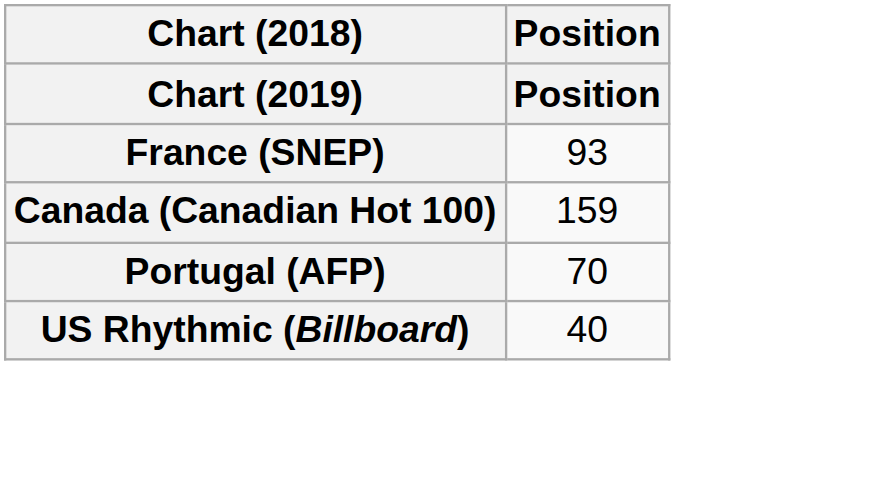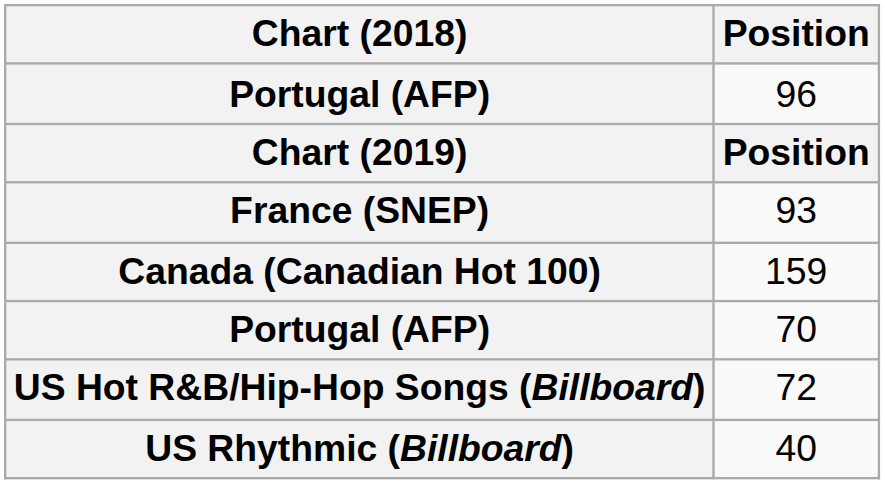 <table class="wikitable sortable plainrowheaders" style="text-align:center">
 <tr>
 <th scope="col">Chart (2018)</th>
 <th scope="col">Position</th>
+</tr>
+<tr>
+<th scope="row">Portugal (AFP)</th>
+<td>96</td>
 </tr>
 <tr>
 <th scope="col">Chart (2019)</th>
 <th scope="col">Position</th>
 </tr>
 <tr>
 <th scope="row">France (SNEP)</th>
 <td>93</td>
 </tr>
 <tr>
 <th scope="row">Canada (Canadian Hot 100)</th>
 <td>159</td>
 </tr>
 <tr>
 <th scope="row">Portugal (AFP)</th>
 <td>70</td>
 </tr>
 <tr>
+<th scope="row">US Hot R&B/Hip-Hop Songs (<em>Billboard</em>)</th>
+<td>72</td>
+</tr>
+<tr>
 <th scope="row">US Rhythmic (<em>Billboard</em>)</th>
 <td>40</td>
 </tr>
 </table>
